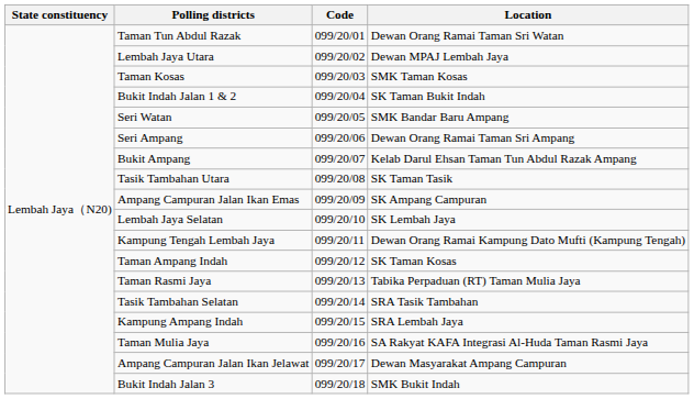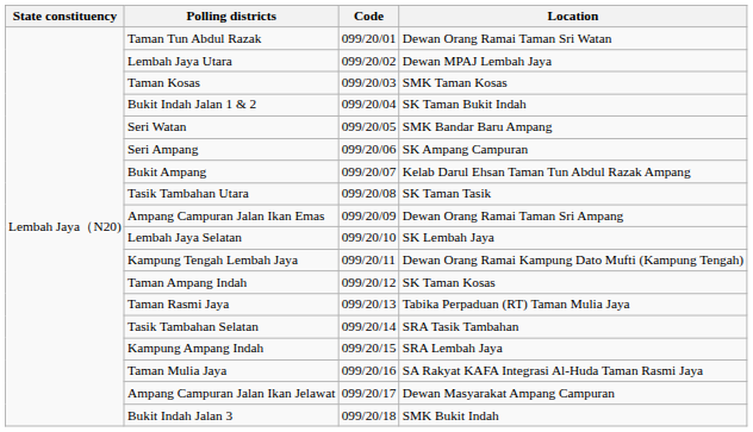 <table class="wikitable sortable mw-collapsible" style="white-space:nowrap;font-size:85%">
 <tr>
 <th>State constituency</th>
 <th>Polling districts</th>
 <th>Code</th>
 <th>Location</th>
 </tr>
 <tr>
 <td rowspan="18">Lembah Jaya（N20)</td>
 <td>Taman Tun Abdul Razak</td>
 <td>099/20/01</td>
 <td>Dewan Orang Ramai Taman Sri Watan</td>
 </tr>
 <tr>
 <td>Lembah Jaya Utara</td>
 <td>099/20/02</td>
 <td>Dewan MPAJ Lembah Jaya</td>
 </tr>
 <tr>
 <td>Taman Kosas</td>
 <td>099/20/03</td>
 <td>SMK Taman Kosas</td>
 </tr>
 <tr>
 <td>Bukit Indah Jalan 1 & 2</td>
 <td>099/20/04</td>
 <td>SK Taman Bukit Indah</td>
 </tr>
 <tr>
 <td>Seri Watan</td>
 <td>099/20/05</td>
 <td>SMK Bandar Baru Ampang</td>
 </tr>
 <tr>
 <td>Seri Ampang</td>
 <td>099/20/06</td>
-<td>Dewan Orang Ramai Taman Sri Ampang</td>
+<td>SK Ampang Campuran</td>
 </tr>
 <tr>
 <td>Bukit Ampang</td>
 <td>099/20/07</td>
 <td>Kelab Darul Ehsan Taman Tun Abdul Razak Ampang</td>
 </tr>
 <tr>
 <td>Tasik Tambahan Utara</td>
 <td>099/20/08</td>
 <td>SK Taman Tasik</td>
 </tr>
 <tr>
 <td>Ampang Campuran Jalan Ikan Emas</td>
 <td>099/20/09</td>
-<td>SK Ampang Campuran</td>
+<td>Dewan Orang Ramai Taman Sri Ampang</td>
 </tr>
 <tr>
 <td>Lembah Jaya Selatan</td>
 <td>099/20/10</td>
 <td>SK Lembah Jaya</td>
 </tr>
 <tr>
 <td>Kampung Tengah Lembah Jaya</td>
 <td>099/20/11</td>
 <td>Dewan Orang Ramai Kampung Dato Mufti (Kampung Tengah)</td>
 </tr>
 <tr>
 <td>Taman Ampang Indah</td>
 <td>099/20/12</td>
 <td>SK Taman Kosas</td>
 </tr>
 <tr>
 <td>Taman Rasmi Jaya</td>
 <td>099/20/13</td>
 <td>Tabika Perpaduan (RT) Taman Mulia Jaya</td>
 </tr>
 <tr>
 <td>Tasik Tambahan Selatan</td>
 <td>099/20/14</td>
 <td>SRA Tasik Tambahan</td>
 </tr>
 <tr>
 <td>Kampung Ampang Indah</td>
 <td>099/20/15</td>
 <td>SRA Lembah Jaya</td>
 </tr>
 <tr>
 <td>Taman Mulia Jaya</td>
 <td>099/20/16</td>
 <td>SA Rakyat KAFA Integrasi Al-Huda Taman Rasmi Jaya</td>
 </tr>
 <tr>
 <td>Ampang Campuran Jalan Ikan Jelawat</td>
 <td>099/20/17</td>
 <td>Dewan Masyarakat Ampang Campuran</td>
 </tr>
 <tr>
 <td>Bukit Indah Jalan 3</td>
 <td>099/20/18</td>
 <td>SMK Bukit Indah</td>
 </tr>
 </table>
